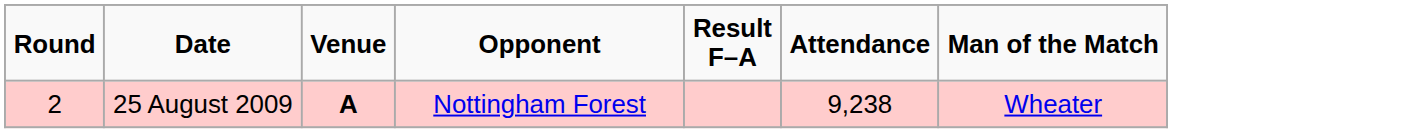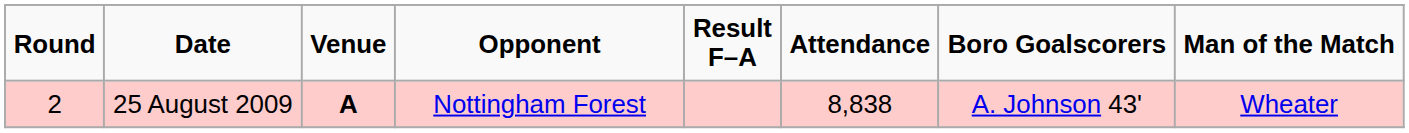 <table border="2" cellpadding="4" cellspacing="0" style="text-align:center; background: #f9f9f9; border: 1px #aaa solid; border-collapse: collapse; font-size: smaller;">
 <tr>
 <th>Round</th>
 <th>Date</th>
 <th>Venue</th>
 <th width="140px">Opponent</th>
 <th>Result<br>F–A</th>
 <th>Attendance</th>
+<th>Boro Goalscorers</th>
 <th>Man of the Match</th>
 </tr>
 <tr bgcolor=#FFCCCC>
 <td>2</td>
 <td>25 August 2009</td>
 <td><strong>A</strong></td>
 <td><a href='#'>Nottingham Forest</a></td>
 <td></td>
-<td>9,238</td>
+<td>8,838</td>
+<td><a href='#'>A. Johnson</a> 43'</td>
 <td><a href='#'>Wheater</a></td>
 </tr>
 </table>
